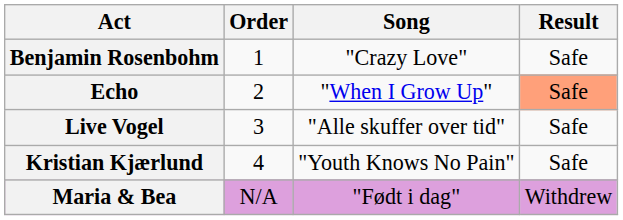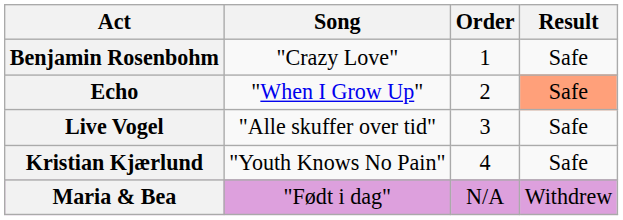 <table class="wikitable plainrowheaders" style="text-align:center;">
 <tr>
 <th scope="col">Act</th>
+<th scope="col">Song</th>
 <th scope="col">Order</th>
-<th scope="col">Song</th>
 <th scope="col">Result</th>
 </tr>
 <tr>
 <th scope=row>Benjamin Rosenbohm</th>
+<td>"Crazy Love"</td>
 <td>1</td>
-<td>"Crazy Love"</td>
 <td>Safe</td>
 </tr>
 <tr>
 <th scope=row>Echo</th>
+<td>"<a href='#'>When I Grow Up</a>"</td>
 <td>2</td>
-<td>"<a href='#'>When I Grow Up</a>"</td>
 <td style="background: lightsalmon;">Safe</td>
 </tr>
 <tr>
 <th scope=row>Live Vogel</th>
+<td>"Alle skuffer over tid"</td>
 <td>3</td>
-<td>"Alle skuffer over tid"</td>
 <td>Safe</td>
 </tr>
 <tr>
 <th scope=row>Kristian Kjærlund</th>
+<td>"Youth Knows No Pain"</td>
 <td>4</td>
-<td>"Youth Knows No Pain"</td>
 <td>Safe</td>
 </tr>
 <tr bgcolor="#DDA0DD">
 <th scope=row>Maria & Bea</th>
+<td>"Født i dag"</td>
 <td>N/A</td>
-<td>"Født i dag"</td>
 <td>Withdrew</td>
 </tr>
 </table>
